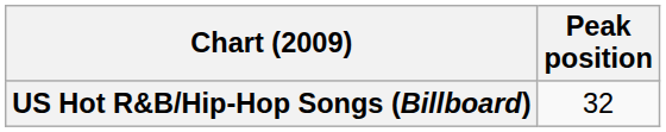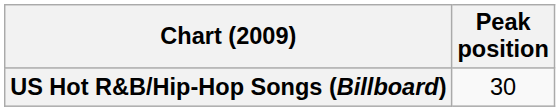 <table class="wikitable plainrowheaders" style="text-align:center">
 <tr>
 <th align="center">Chart (2009)</th>
 <th align="center">Peak<br>position</th>
 </tr>
 <tr>
 <th scope="row">US Hot R&B/Hip-Hop Songs (<em>Billboard</em>)</th>
-<td align="center">32</td>
+<td align="center">30</td>
 </tr>
 </table>
